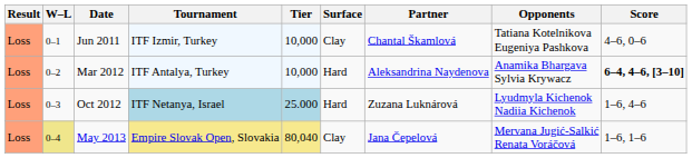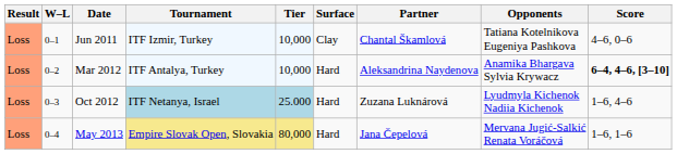 <table class="sortable wikitable">
 <tr>
 <th>Result</th>
 <th class="unsortable">W–L</th>
 <th>Date</th>
 <th>Tournament</th>
 <th>Tier</th>
 <th>Surface</th>
 <th>Partner</th>
 <th>Opponents</th>
 <th class="unsortable">Score</th>
 </tr>
 <tr>
 <td style="background:#ffa07a;">Loss</td>
 <td><small>0–1</small></td>
 <td>Jun 2011</td>
 <td style="background:#f0f8ff;">ITF Izmir, Turkey</td>
 <td style="background:#f0f8ff;">10,000</td>
 <td>Clay</td>
 <td> <a href='#'>Chantal Škamlová</a></td>
 <td> Tatiana Kotelnikova <br>  Eugeniya Pashkova</td>
 <td>4–6, 0–6</td>
 </tr>
 <tr>
 <td style="background:#ffa07a;">Loss</td>
 <td><small>0–2</small></td>
 <td>Mar 2012</td>
 <td style="background:#f0f8ff;">ITF Antalya, Turkey</td>
 <td style="background:#f0f8ff;">10,000</td>
 <td>Hard</td>
 <td> <a href='#'>Aleksandrina Naydenova</a></td>
 <td> <a href='#'>Anamika Bhargava</a> <br>  Sylvia Krywacz</td>
 <td><strong>6–4, 4–6, [3–10]</strong></td>
 </tr>
 <tr>
 <td style="background:#ffa07a;">Loss</td>
 <td><small>0–3</small></td>
 <td>Oct 2012</td>
 <td style="background:lightblue;">ITF Netanya, Israel</td>
 <td style="background:lightblue;">25.000</td>
 <td>Hard</td>
 <td> Zuzana Luknárová</td>
 <td> <a href='#'>Lyudmyla Kichenok</a> <br>  <a href='#'>Nadiia Kichenok</a></td>
 <td>1–6, 4–6</td>
 </tr>
 <tr>
 <td style="background:#ffa07a;">Loss</td>
-<td style="background: khaki;"><small>0–4</small></td>
+<td><small>0–4</small></td>
 <td><a href='#'>May 2013</a></td>
 <td style="background:#f7e98e;"><a href='#'>Empire Slovak Open</a>, Slovakia</td>
-<td style="background:#f7e98e;">80,040</td>
-<td>Clay</td>
+<td style="background:#f7e98e;">80,000</td>
+<td>Hard</td>
 <td> <a href='#'>Jana Čepelová</a></td>
 <td> <a href='#'>Mervana Jugić-Salkić</a> <br>  <a href='#'>Renata Voráčová</a></td>
 <td>1–6, 1–6</td>
 </tr>
 </table>
